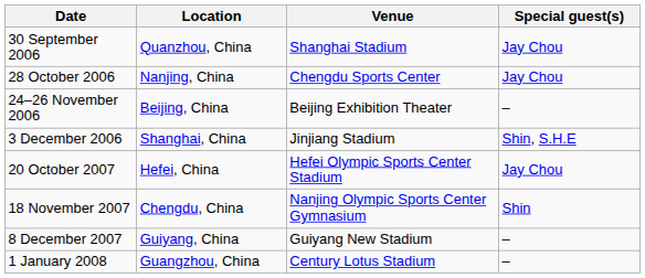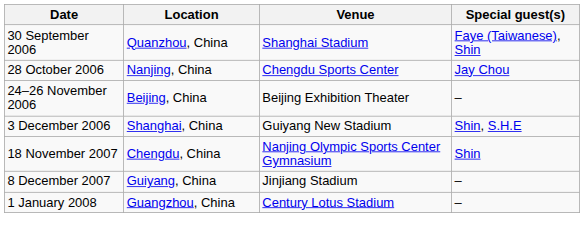 <table class="wikitable">
 <tr>
 <th width="140px">Date</th>
 <th width="160px">Location</th>
 <th width="230px">Venue</th>
 <th width="150px">Special guest(s)</th>
 </tr>
 <tr>
 <td>30 September 2006</td>
 <td><a href='#'>Quanzhou</a>, China</td>
 <td><a href='#'>Shanghai Stadium</a></td>
-<td><a href='#'>Jay Chou</a></td>
+<td><a href='#'>Faye (Taiwanese)</a>, <a href='#'>Shin</a></td>
 </tr>
 <tr>
 <td>28 October 2006</td>
 <td><a href='#'>Nanjing</a>, China</td>
 <td><a href='#'>Chengdu Sports Center</a></td>
 <td><a href='#'>Jay Chou</a></td>
 </tr>
 <tr>
 <td>24–26 November 2006</td>
 <td><a href='#'>Beijing</a>, China</td>
 <td>Beijing Exhibition Theater</td>
 <td>–</td>
 </tr>
 <tr>
 <td>3 December 2006</td>
 <td><a href='#'>Shanghai</a>, China</td>
-<td>Jinjiang Stadium</td>
+<td>Guiyang New Stadium</td>
 <td><a href='#'>Shin</a>, <a href='#'>S.H.E</a></td>
-</tr>
-<tr>
-<td>20 October 2007</td>
-<td><a href='#'>Hefei</a>, China</td>
-<td><a href='#'>Hefei Olympic Sports Center Stadium</a></td>
-<td><a href='#'>Jay Chou</a></td>
 </tr>
 <tr>
 <td>18 November 2007</td>
 <td><a href='#'>Chengdu</a>, China</td>
 <td><a href='#'>Nanjing Olympic Sports Center Gymnasium</a></td>
 <td><a href='#'>Shin</a></td>
 </tr>
 <tr>
 <td>8 December 2007</td>
 <td><a href='#'>Guiyang</a>, China</td>
-<td>Guiyang New Stadium</td>
+<td>Jinjiang Stadium</td>
 <td>–</td>
 </tr>
 <tr>
 <td>1 January 2008</td>
 <td><a href='#'>Guangzhou</a>, China</td>
 <td><a href='#'>Century Lotus Stadium</a></td>
 <td>–</td>
 </tr>
 </table>
